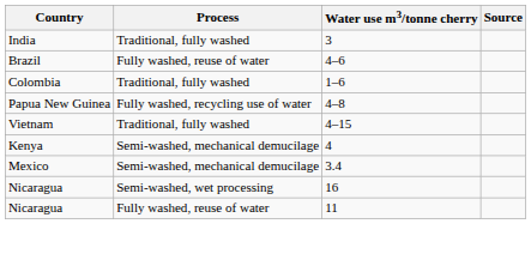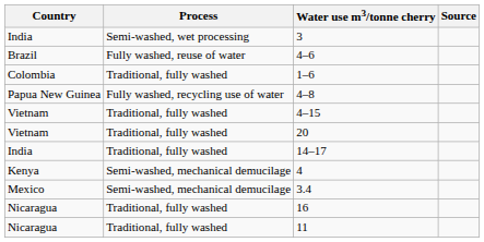 <table class="wikitable">
 <tr>
 <th>Country</th>
 <th>Process</th>
 <th>Water use m<sup>3</sup>/tonne cherry</th>
 <th>Source</th>
 </tr>
 <tr>
 <td>India</td>
-<td>Traditional, fully washed</td>
+<td>Semi-washed, wet processing</td>
 <td>3</td>
 <td></td>
 </tr>
 <tr>
 <td>Brazil</td>
 <td>Fully washed, reuse of water</td>
 <td>4–6</td>
 <td></td>
 </tr>
 <tr>
 <td>Colombia</td>
 <td>Traditional, fully washed</td>
 <td>1–6</td>
 <td></td>
 </tr>
 <tr>
 <td>Papua New Guinea</td>
 <td>Fully washed, recycling use of water</td>
 <td>4–8</td>
 <td></td>
 </tr>
 <tr>
 <td>Vietnam</td>
 <td>Traditional, fully washed</td>
 <td>4–15</td>
 <td></td>
 </tr>
 <tr>
+<td>Vietnam</td>
+<td>Traditional, fully washed</td>
+<td>20</td>
+<td></td>
+</tr>
+<tr>
+<td>India</td>
+<td>Traditional, fully washed</td>
+<td>14–17</td>
+<td></td>
+</tr>
+<tr>
 <td>Kenya</td>
 <td>Semi-washed, mechanical demucilage</td>
 <td>4</td>
 <td></td>
 </tr>
 <tr>
 <td>Mexico</td>
 <td>Semi-washed, mechanical demucilage</td>
 <td>3.4</td>
 <td></td>
 </tr>
 <tr>
 <td>Nicaragua</td>
-<td>Semi-washed, wet processing</td>
+<td>Traditional, fully washed</td>
 <td>16</td>
 <td></td>
 </tr>
 <tr>
 <td>Nicaragua</td>
-<td>Fully washed, reuse of water</td>
+<td>Traditional, fully washed</td>
 <td>11</td>
 <td></td>
 </tr>
 </table>
